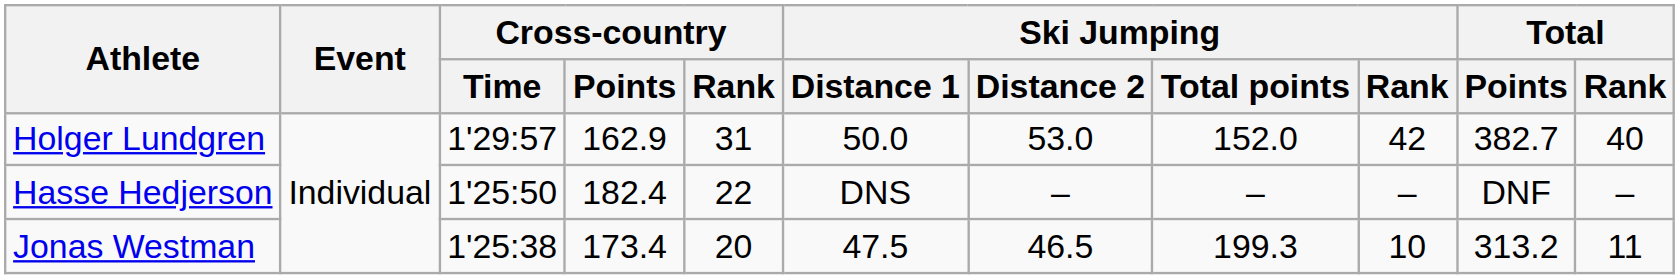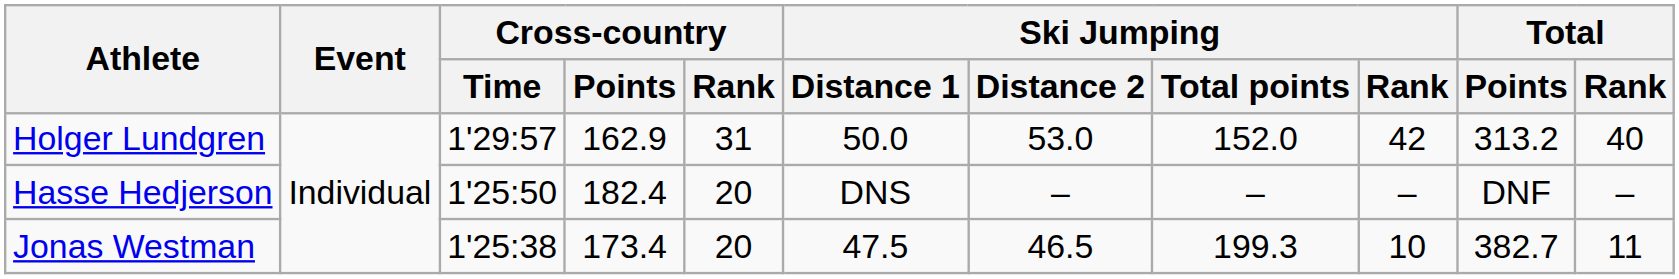 <table class="wikitable" style="font-size:90%">
 <tr>
 <th rowspan="2">Athlete</th>
 <th rowspan="2">Event</th>
 <th colspan="3">Cross-country</th>
 <th colspan="4">Ski Jumping</th>
 <th colspan="2">Total</th>
 </tr>
 <tr>
 <th>Time</th>
 <th>Points</th>
 <th>Rank</th>
 <th>Distance 1</th>
 <th>Distance 2</th>
 <th>Total points</th>
 <th>Rank</th>
 <th>Points</th>
 <th>Rank</th>
 </tr>
 <tr>
 <td><a href='#'>Holger Lundgren</a></td>
 <td rowspan="3">Individual</td>
 <td align="center">1'29:57</td>
 <td align="center">162.9</td>
 <td align="center">31</td>
 <td align="center">50.0</td>
 <td align="center">53.0</td>
 <td align="center">152.0</td>
 <td align="center">42</td>
-<td align="center">382.7</td>
+<td align="center">313.2</td>
 <td align="center">40</td>
 </tr>
 <tr>
 <td><a href='#'>Hasse Hedjerson</a></td>
 <td align="center">1'25:50</td>
 <td align="center">182.4</td>
-<td align="center">22</td>
+<td align="center">20</td>
 <td align="center">DNS</td>
 <td align="center">–</td>
 <td align="center">–</td>
 <td align="center">–</td>
 <td align="center">DNF</td>
 <td align="center">–</td>
 </tr>
 <tr>
 <td><a href='#'>Jonas Westman</a></td>
 <td align="center">1'25:38</td>
 <td align="center">173.4</td>
 <td align="center">20</td>
 <td align="center">47.5</td>
 <td align="center">46.5</td>
 <td align="center">199.3</td>
 <td align="center">10</td>
-<td align="center">313.2</td>
+<td align="center">382.7</td>
 <td align="center">11</td>
 </tr>
 </table>
